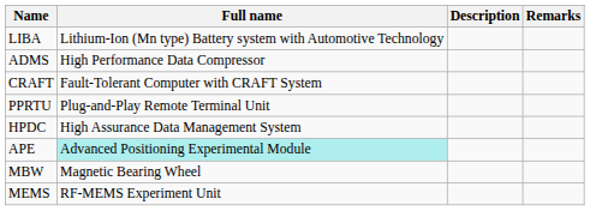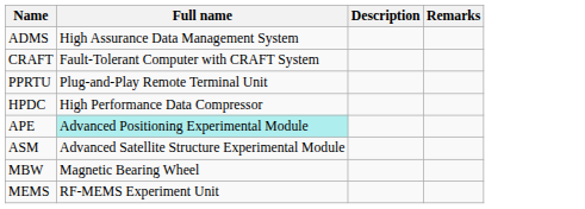 <table class="wikitable">
 <tr>
 <th>Name</th>
 <th>Full name</th>
 <th>Description</th>
 <th>Remarks</th>
 </tr>
 <tr>
-<td>LIBA</td>
-<td>Lithium-Ion (Mn type) Battery system with Automotive Technology</td>
-<td></td>
-<td></td>
-</tr>
-<tr>
 <td>ADMS</td>
-<td>High Performance Data Compressor </td>
+<td>High Assurance Data Management System </td>
 <td></td>
 <td></td>
 </tr>
 <tr>
 <td>CRAFT</td>
 <td>Fault-Tolerant Computer with CRAFT System</td>
 <td></td>
 <td></td>
 </tr>
 <tr>
 <td>PPRTU</td>
 <td>Plug-and-Play Remote Terminal Unit</td>
 <td></td>
 <td></td>
 </tr>
 <tr>
 <td>HPDC</td>
-<td>High Assurance Data Management System </td>
+<td>High Performance Data Compressor </td>
 <td></td>
 <td></td>
 </tr>
 <tr>
 <td>APE</td>
 <td style="background: paleturquoise;">Advanced Positioning Experimental Module </td>
+<td></td>
+<td></td>
+</tr>
+<tr>
+<td>ASM</td>
+<td>Advanced Satellite Structure Experimental Module </td>
 <td></td>
 <td></td>
 </tr>
 <tr>
 <td>MBW</td>
 <td>Magnetic Bearing Wheel</td>
 <td></td>
 <td></td>
 </tr>
 <tr>
 <td>MEMS</td>
 <td>RF-MEMS Experiment Unit</td>
 <td></td>
 <td></td>
 </tr>
 </table>
